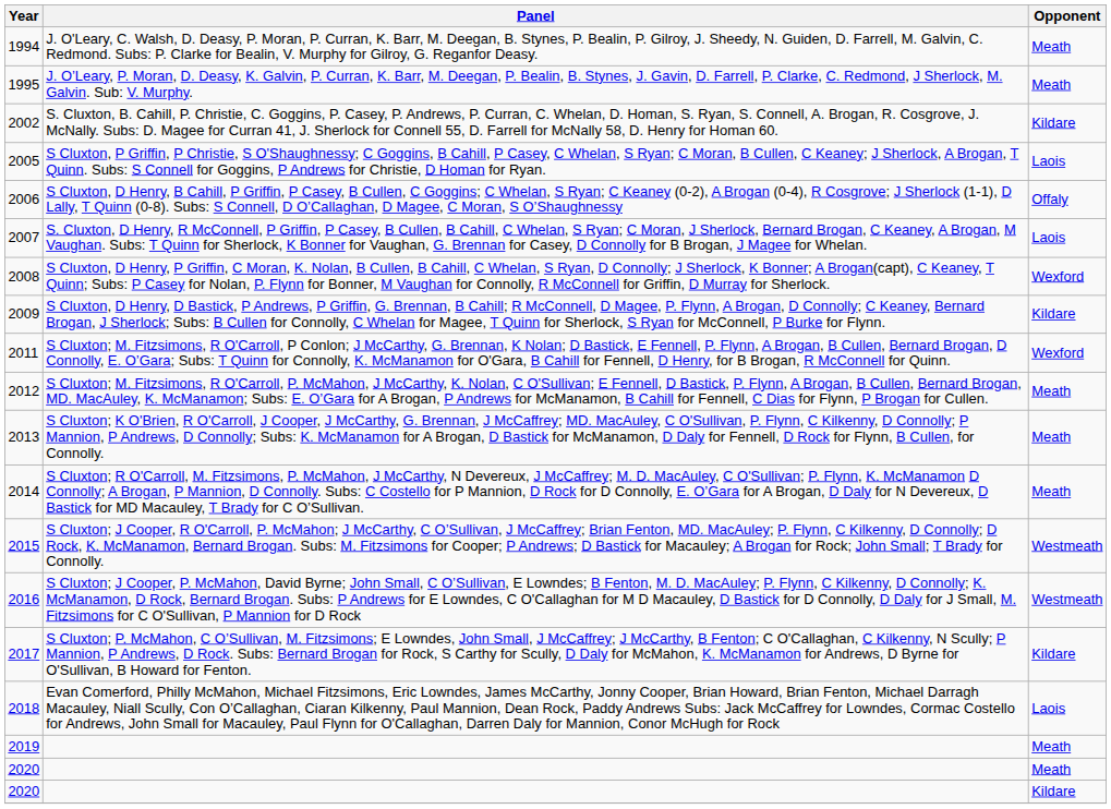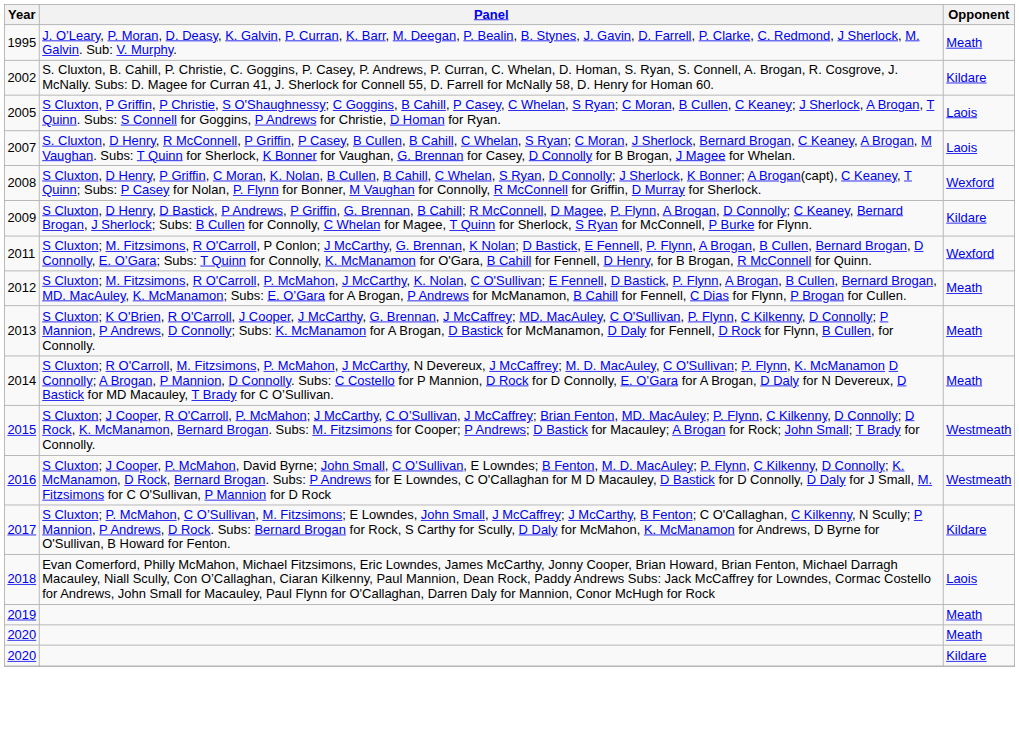 <table class="wikitable">
 <tr>
 <th>Year</th>
 <th><a href='#'>Panel</a></th>
 <th>Opponent</th>
-</tr>
-<tr>
-<td>1994</td>
-<td>J. O'Leary, C. Walsh, D. Deasy, P. Moran, P. Curran, K. Barr, M. Deegan, B. Stynes, P. Bealin, P. Gilroy, J. Sheedy, N. Guiden, D. Farrell, M. Galvin, C. Redmond. Subs: P. Clarke for Bealin, V. Murphy for Gilroy, G. Reganfor Deasy.</td>
-<td><a href='#'>Meath</a></td>
 </tr>
 <tr>
 <td>1995</td>
 <td><a href='#'>J. O’Leary</a>, <a href='#'>P. Moran</a>, <a href='#'>D. Deasy</a>, <a href='#'>K. Galvin</a>, <a href='#'>P. Curran</a>, <a href='#'>K. Barr</a>, <a href='#'>M. Deegan</a>, <a href='#'>P. Bealin</a>, <a href='#'>B. Stynes</a>, <a href='#'>J. Gavin</a>, <a href='#'>D. Farrell</a>, <a href='#'>P. Clarke</a>, <a href='#'>C. Redmond</a>, <a href='#'>J Sherlock</a>, <a href='#'>M. Galvin</a>. Sub: <a href='#'>V. Murphy</a>.</td>
 <td><a href='#'>Meath</a></td>
 </tr>
 <tr>
 <td>2002</td>
 <td>S. Cluxton, B. Cahill, P. Christie, C. Goggins, P. Casey, P. Andrews, P. Curran, C. Whelan, D. Homan, S. Ryan, S. Connell, A. Brogan, R. Cosgrove, J. McNally. Subs: D. Magee for Curran 41, J. Sherlock for Connell 55, D. Farrell for McNally 58, D. Henry for Homan 60.</td>
 <td><a href='#'>Kildare</a></td>
 </tr>
 <tr>
 <td>2005</td>
 <td><a href='#'>S Cluxton</a>, <a href='#'>P Griffin</a>, <a href='#'>P Christie</a>, <a href='#'>S O'Shaughnessy</a>; <a href='#'>C Goggins</a>, <a href='#'>B Cahill</a>, <a href='#'>P Casey</a>, <a href='#'>C Whelan</a>, <a href='#'>S Ryan</a>; <a href='#'>C Moran</a>, <a href='#'>B Cullen</a>, <a href='#'>C Keaney</a>; <a href='#'>J Sherlock</a>, <a href='#'>A Brogan</a>, <a href='#'>T Quinn</a>. Subs: <a href='#'>S Connell</a> for Goggins, <a href='#'>P Andrews</a> for Christie, <a href='#'>D Homan</a> for Ryan.</td>
 <td><a href='#'>Laois</a></td>
-</tr>
-<tr>
-<td>2006</td>
-<td><a href='#'>S Cluxton</a>, <a href='#'>D Henry</a>, <a href='#'>B Cahill</a>, <a href='#'>P Griffin</a>, <a href='#'>P Casey</a>, <a href='#'>B Cullen</a>, <a href='#'>C Goggins</a>; <a href='#'>C Whelan</a>, <a href='#'>S Ryan</a>; <a href='#'>C Keaney</a> (0-2), <a href='#'>A Brogan</a> (0-4), <a href='#'>R Cosgrove</a>; <a href='#'>J Sherlock</a> (1-1), <a href='#'>D Lally</a>, <a href='#'>T Quinn</a> (0-8). Subs: <a href='#'>S Connell</a>, <a href='#'>D O’Callaghan</a>, <a href='#'>D Magee</a>, <a href='#'>C Moran</a>, <a href='#'>S O’Shaughnessy</a></td>
-<td><a href='#'>Offaly</a></td>
 </tr>
 <tr>
 <td>2007</td>
 <td><a href='#'>S. Cluxton</a>, <a href='#'>D Henry</a>, <a href='#'>R McConnell</a>, <a href='#'>P Griffin</a>, <a href='#'>P Casey</a>, <a href='#'>B Cullen</a>, <a href='#'>B Cahill</a>, <a href='#'>C Whelan</a>, <a href='#'>S Ryan</a>; <a href='#'>C Moran</a>, <a href='#'>J Sherlock</a>, <a href='#'>Bernard Brogan</a>, <a href='#'>C Keaney</a>, <a href='#'>A Brogan</a>, <a href='#'>M Vaughan</a>. Subs: <a href='#'>T Quinn</a> for Sherlock, <a href='#'>K Bonner</a> for Vaughan, <a href='#'>G. Brennan</a> for Casey, <a href='#'>D Connolly</a> for B Brogan, <a href='#'>J Magee</a> for Whelan.</td>
 <td><a href='#'>Laois</a></td>
 </tr>
 <tr>
 <td>2008</td>
 <td><a href='#'>S Cluxton</a>, <a href='#'>D Henry</a>, <a href='#'>P Griffin</a>, <a href='#'>C Moran</a>, <a href='#'>K. Nolan</a>, <a href='#'>B Cullen</a>, <a href='#'>B Cahill</a>, <a href='#'>C Whelan</a>, <a href='#'>S Ryan</a>, <a href='#'>D Connolly</a>; <a href='#'>J Sherlock</a>, <a href='#'>K Bonner</a>; <a href='#'>A Brogan</a>(capt), <a href='#'>C Keaney</a>, <a href='#'>T Quinn</a>; Subs: <a href='#'>P Casey</a> for Nolan, <a href='#'>P. Flynn</a> for Bonner, <a href='#'>M Vaughan</a> for Connolly, <a href='#'>R McConnell</a> for Griffin, <a href='#'>D Murray</a> for Sherlock.</td>
 <td><a href='#'>Wexford</a></td>
 </tr>
 <tr>
 <td>2009</td>
 <td><a href='#'>S Cluxton</a>, <a href='#'>D Henry</a>, <a href='#'>D Bastick</a>, <a href='#'>P Andrews</a>, <a href='#'>P Griffin</a>, <a href='#'>G. Brennan</a>, <a href='#'>B Cahill</a>; <a href='#'>R McConnell</a>, <a href='#'>D Magee</a>, <a href='#'>P. Flynn</a>, <a href='#'>A Brogan</a>, <a href='#'>D Connolly</a>; <a href='#'>C Keaney</a>, <a href='#'>Bernard Brogan</a>, <a href='#'>J Sherlock</a>; Subs: <a href='#'>B Cullen</a> for Connolly, <a href='#'>C Whelan</a> for Magee, <a href='#'>T Quinn</a> for Sherlock, <a href='#'>S Ryan</a> for McConnell, <a href='#'>P Burke</a> for Flynn.</td>
 <td><a href='#'>Kildare</a></td>
 </tr>
 <tr>
 <td>2011</td>
 <td><a href='#'>S Cluxton</a>; <a href='#'>M. Fitzsimons</a>, <a href='#'>R O'Carroll</a>, P Conlon; <a href='#'>J McCarthy</a>, <a href='#'>G. Brennan</a>, <a href='#'>K Nolan</a>; <a href='#'>D Bastick</a>, <a href='#'>E Fennell</a>, <a href='#'>P. Flynn</a>, <a href='#'>A Brogan</a>, <a href='#'>B Cullen</a>, <a href='#'>Bernard Brogan</a>,  <a href='#'>D Connolly</a>, <a href='#'>E. O’Gara</a>; Subs: <a href='#'>T Quinn</a> for Connolly, <a href='#'>K. McManamon</a> for O'Gara, <a href='#'>B Cahill</a> for Fennell, <a href='#'>D Henry</a>, for B Brogan, <a href='#'>R McConnell</a> for Quinn.</td>
 <td><a href='#'>Wexford</a></td>
 </tr>
 <tr>
 <td>2012</td>
 <td><a href='#'>S Cluxton</a>; <a href='#'>M. Fitzsimons</a>, <a href='#'>R O'Carroll</a>, <a href='#'>P. McMahon</a>, <a href='#'>J McCarthy</a>, <a href='#'>K. Nolan</a>, <a href='#'>C O'Sullivan</a>; <a href='#'>E Fennell</a>, <a href='#'>D Bastick</a>, <a href='#'>P. Flynn</a>, <a href='#'>A Brogan</a>, <a href='#'>B Cullen</a>, <a href='#'>Bernard Brogan</a>,  <a href='#'>MD. MacAuley</a>, <a href='#'>K. McManamon</a>; Subs: <a href='#'>E. O’Gara</a> for A Brogan, <a href='#'>P Andrews</a> for McManamon, <a href='#'>B Cahill</a> for Fennell, <a href='#'>C Dias</a> for Flynn, <a href='#'>P Brogan</a> for Cullen.</td>
 <td><a href='#'>Meath</a></td>
 </tr>
 <tr>
 <td>2013</td>
 <td><a href='#'>S Cluxton</a>; <a href='#'>K O'Brien</a>, <a href='#'>R O'Carroll</a>, <a href='#'>J Cooper</a>, <a href='#'>J McCarthy</a>, <a href='#'>G. Brennan</a>, <a href='#'>J McCaffrey</a>; <a href='#'>MD. MacAuley</a>, <a href='#'>C O'Sullivan</a>, <a href='#'>P. Flynn</a>, <a href='#'>C Kilkenny</a>, <a href='#'>D Connolly</a>; <a href='#'>P Mannion</a>, <a href='#'>P Andrews</a>, <a href='#'>D Connolly</a>; Subs: <a href='#'>K. McManamon</a> for A Brogan, <a href='#'>D Bastick</a> for McManamon, <a href='#'>D Daly</a> for Fennell, <a href='#'>D Rock</a> for Flynn, <a href='#'>B Cullen</a>, for Connolly.</td>
 <td><a href='#'>Meath</a></td>
 </tr>
 <tr>
 <td>2014</td>
 <td><a href='#'>S Cluxton</a>; <a href='#'>R O'Carroll</a>, <a href='#'>M. Fitzsimons</a>, <a href='#'>P. McMahon</a>, <a href='#'>J McCarthy</a>, N Devereux, <a href='#'>J McCaffrey</a>; <a href='#'>M. D. MacAuley</a>, <a href='#'>C O'Sullivan</a>; <a href='#'>P. Flynn</a>, <a href='#'>K. McManamon</a> <a href='#'>D Connolly</a>; <a href='#'>A Brogan</a>, <a href='#'>P Mannion</a>, <a href='#'>D Connolly</a>. Subs: <a href='#'>C Costello</a> for P Mannion, <a href='#'>D Rock</a> for D Connolly, <a href='#'>E. O’Gara</a> for A Brogan, <a href='#'>D Daly</a> for N Devereux, <a href='#'>D Bastick</a> for MD Macauley, <a href='#'>T Brady</a> for C O’Sullivan.</td>
 <td><a href='#'>Meath</a></td>
 </tr>
 <tr>
 <td><a href='#'>2015</a></td>
 <td><a href='#'>S Cluxton</a>; <a href='#'>J Cooper</a>, <a href='#'>R O'Carroll</a>, <a href='#'>P. McMahon</a>; <a href='#'>J McCarthy</a>, <a href='#'>C O’Sullivan</a>, <a href='#'>J McCaffrey</a>; <a href='#'>Brian Fenton</a>, <a href='#'>MD. MacAuley</a>; <a href='#'>P. Flynn</a>, <a href='#'>C Kilkenny</a>, <a href='#'>D Connolly</a>; <a href='#'>D Rock</a>, <a href='#'>K. McManamon</a>, <a href='#'>Bernard Brogan</a>. Subs: <a href='#'>M. Fitzsimons</a> for Cooper; <a href='#'>P Andrews</a>; <a href='#'>D Bastick</a> for Macauley; <a href='#'>A Brogan</a> for Rock; <a href='#'>John Small</a>; <a href='#'>T Brady</a> for Connolly.</td>
 <td><a href='#'>Westmeath</a></td>
 </tr>
 <tr>
 <td><a href='#'>2016</a></td>
 <td><a href='#'>S Cluxton</a>; <a href='#'>J Cooper</a>, <a href='#'>P. McMahon</a>, David Byrne; <a href='#'>John Small</a>, <a href='#'>C O’Sullivan</a>, E Lowndes; <a href='#'>B Fenton</a>, <a href='#'>M. D. MacAuley</a>; <a href='#'>P. Flynn</a>, <a href='#'>C Kilkenny</a>, <a href='#'>D Connolly</a>; <a href='#'>K. McManamon</a>, <a href='#'>D Rock</a>, <a href='#'>Bernard Brogan</a>. Subs: <a href='#'>P Andrews</a> for E Lowndes, C O'Callaghan for M D Macauley, <a href='#'>D Bastick</a> for D Connolly, <a href='#'>D Daly</a> for J Small, <a href='#'>M. Fitzsimons</a> for C O'Sullivan, <a href='#'>P Mannion</a> for D Rock</td>
 <td><a href='#'>Westmeath</a></td>
 </tr>
 <tr>
 <td><a href='#'>2017</a></td>
 <td><a href='#'>S Cluxton</a>; <a href='#'>P. McMahon</a>, <a href='#'>C O’Sullivan</a>, <a href='#'>M. Fitzsimons</a>; E Lowndes, <a href='#'>John Small</a>, <a href='#'>J McCaffrey</a>; <a href='#'>J McCarthy</a>, <a href='#'>B Fenton</a>; C O'Callaghan, <a href='#'>C Kilkenny</a>, N Scully; <a href='#'>P Mannion</a>, <a href='#'>P Andrews</a>, <a href='#'>D Rock</a>. Subs: <a href='#'>Bernard Brogan</a> for Rock, S Carthy for Scully, <a href='#'>D Daly</a> for McMahon, <a href='#'>K. McManamon</a> for Andrews, D Byrne for O'Sullivan, B Howard for Fenton.</td>
 <td><a href='#'>Kildare</a></td>
 </tr>
 <tr>
 <td><a href='#'>2018</a></td>
 <td>Evan Comerford, Philly McMahon, Michael Fitzsimons, Eric Lowndes, James McCarthy, Jonny Cooper, Brian Howard, Brian Fenton, Michael Darragh Macauley, Niall Scully, Con O’Callaghan, Ciaran Kilkenny, Paul Mannion, Dean Rock, Paddy Andrews Subs: Jack McCaffrey for Lowndes, Cormac Costello for Andrews, John Small for Macauley, Paul Flynn for O'Callaghan, Darren Daly for Mannion, Conor McHugh for Rock</td>
 <td><a href='#'>Laois</a></td>
 </tr>
 <tr>
 <td><a href='#'>2019</a></td>
 <td></td>
 <td><a href='#'>Meath</a></td>
 </tr>
 <tr>
 <td><a href='#'>2020</a></td>
 <td></td>
 <td><a href='#'>Meath</a></td>
 </tr>
 <tr>
 <td><a href='#'>2020</a></td>
 <td></td>
 <td><a href='#'>Kildare</a></td>
 </tr>
 <tr>
 </tr>
 </table>
